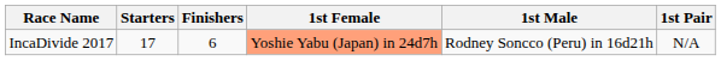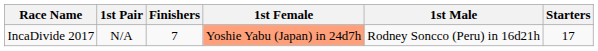 <table class="wikitable" style="text-align: center;">
 <tr>
 <th>Race Name</th>
-<th>Starters</th>
+<th>1st Pair</th>
 <th>Finishers</th>
 <th>1st Female</th>
 <th>1st Male</th>
-<th>1st Pair</th>
+<th>Starters</th>
 </tr>
 <tr>
 <td>IncaDivide 2017 </td>
-<td>17</td>
-<td>6</td>
+<td>N/A</td>
+<td>7</td>
 <td style="background: lightsalmon;">Yoshie Yabu (Japan)  in 24d7h</td>
 <td>Rodney Soncco (Peru) in 16d21h </td>
-<td>N/A</td>
+<td>17</td>
 </tr>
 </table>
